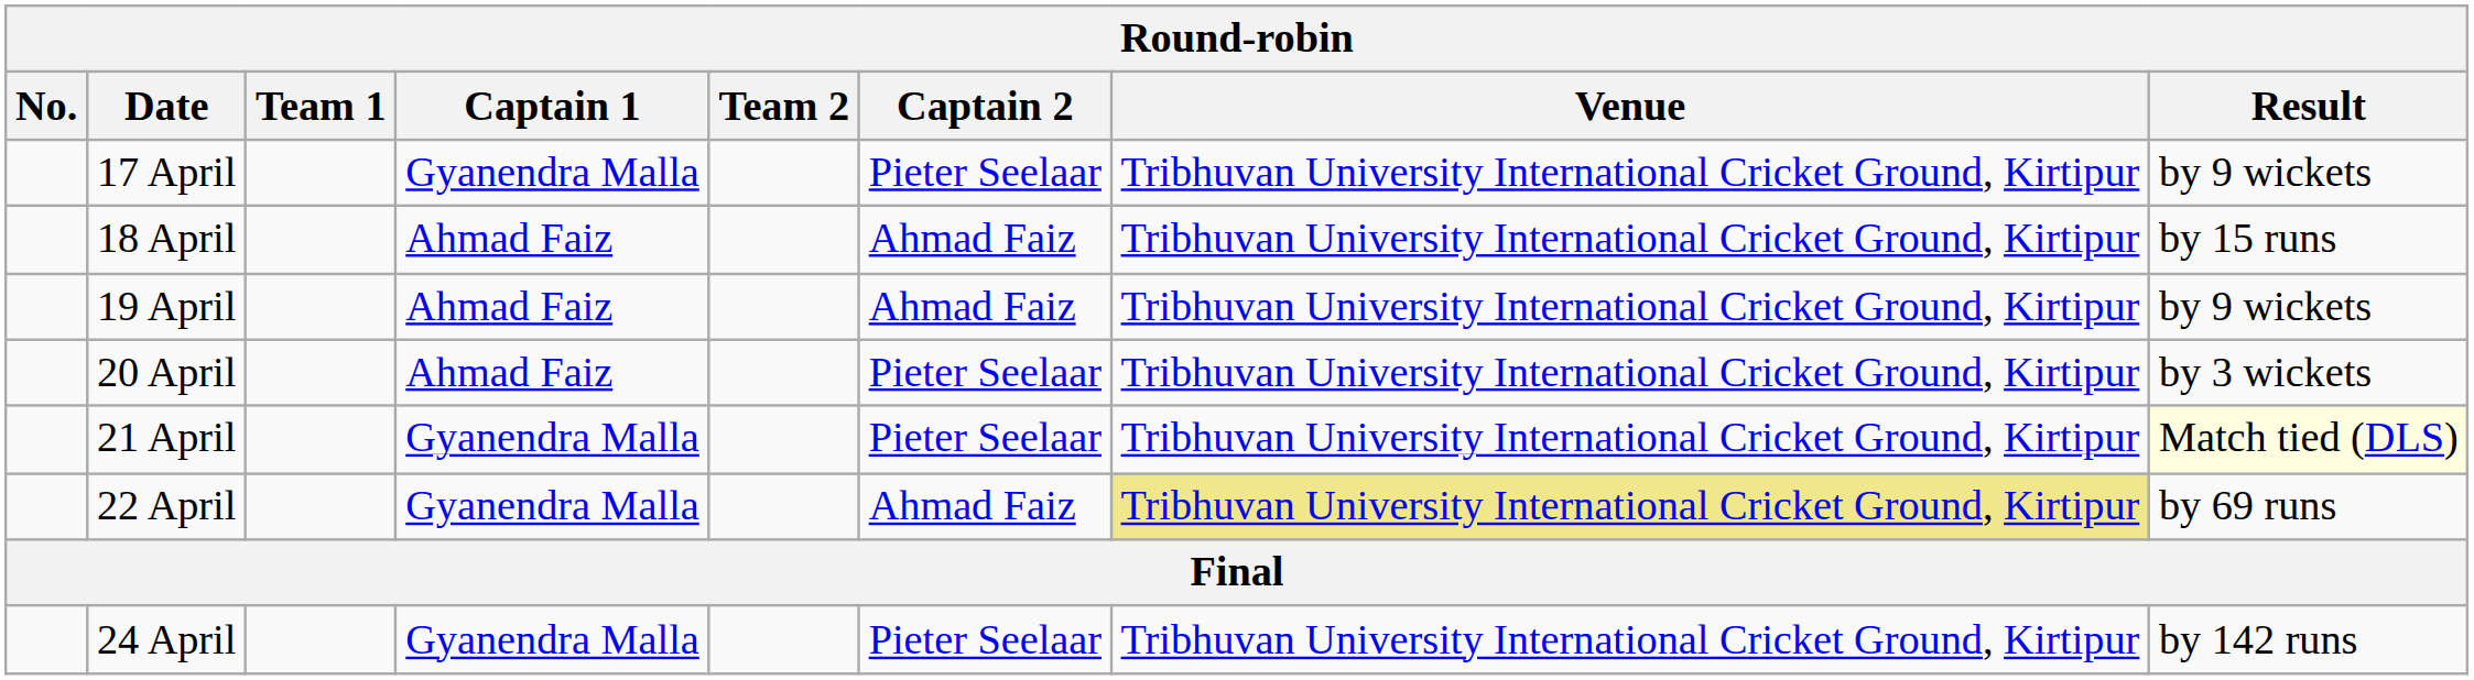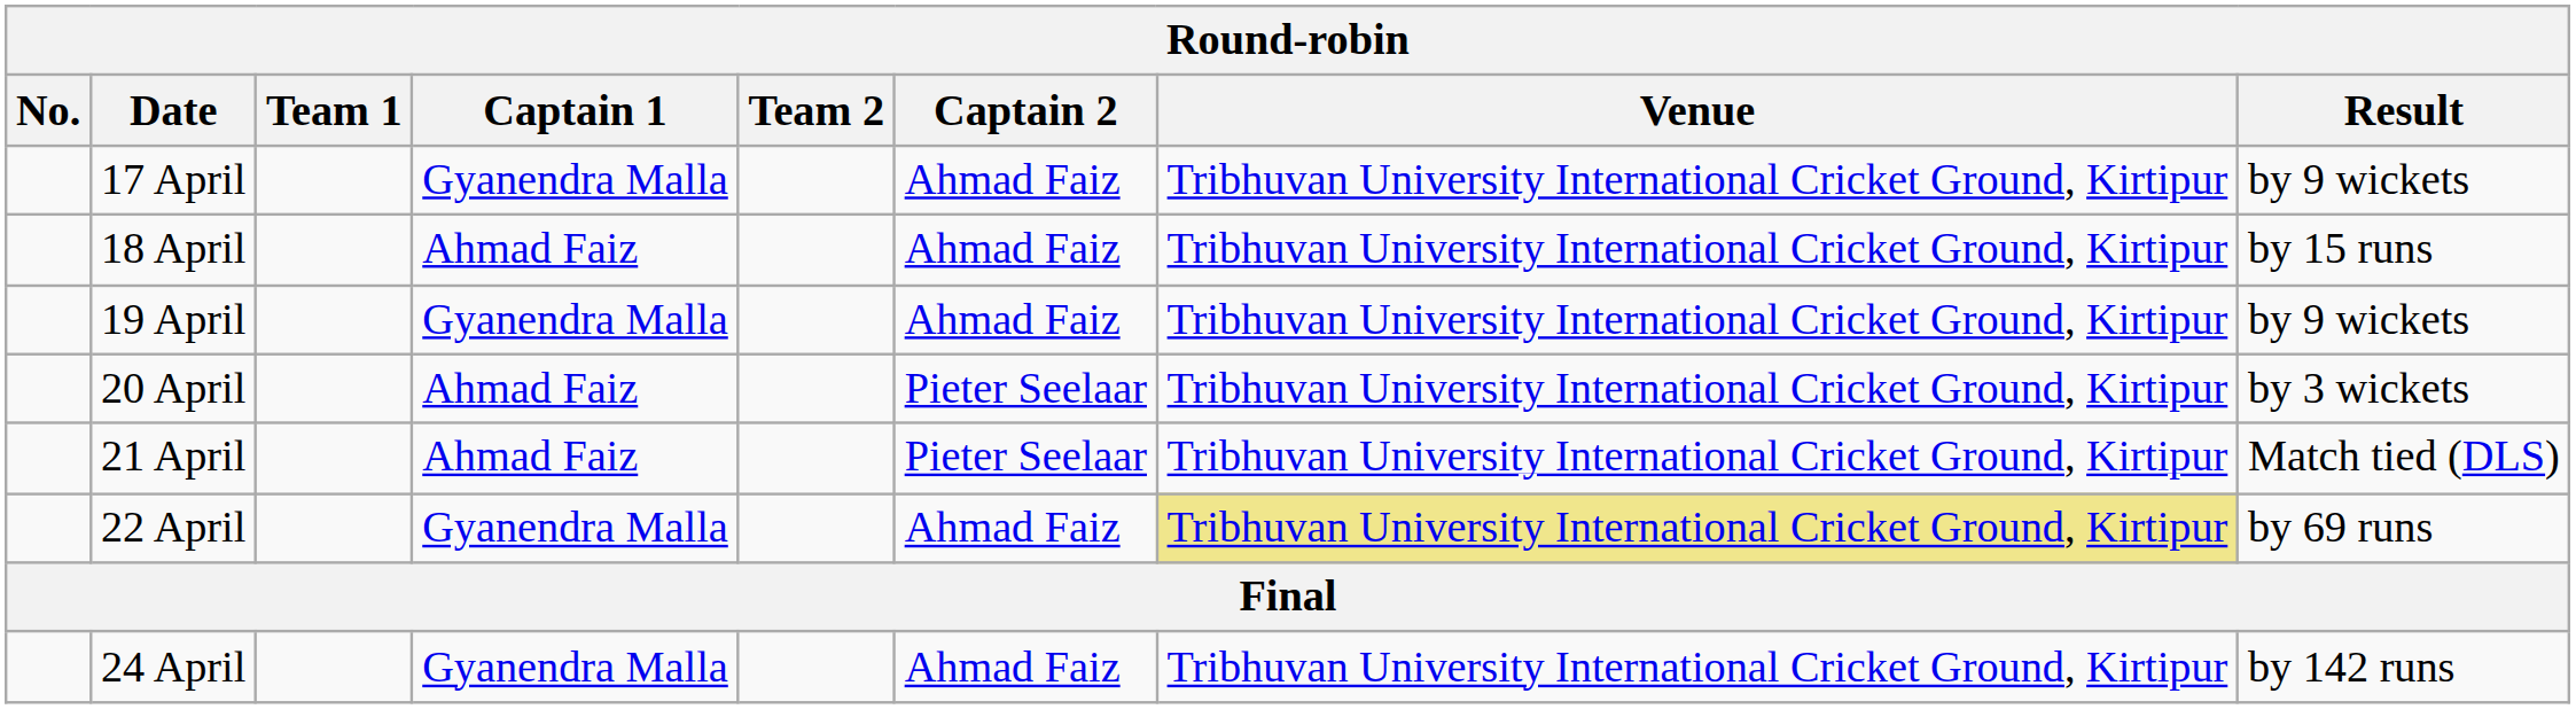 <table class="wikitable">
 <tr>
 <th colspan="9">Round-robin</th>
 </tr>
 <tr>
 <th>No.</th>
 <th>Date</th>
 <th>Team 1</th>
 <th>Captain 1</th>
 <th>Team 2</th>
 <th>Captain 2</th>
 <th>Venue</th>
 <th>Result</th>
 </tr>
 <tr>
 <td></td>
 <td>17 April</td>
 <td></td>
 <td><a href='#'>Gyanendra Malla</a></td>
 <td></td>
-<td><a href='#'>Pieter Seelaar</a></td>
+<td><a href='#'>Ahmad Faiz</a></td>
 <td><a href='#'>Tribhuvan University International Cricket Ground</a>, <a href='#'>Kirtipur</a></td>
 <td> by 9 wickets</td>
 </tr>
 <tr>
 <td></td>
 <td>18 April</td>
 <td></td>
 <td><a href='#'>Ahmad Faiz</a></td>
 <td></td>
 <td><a href='#'>Ahmad Faiz</a></td>
 <td><a href='#'>Tribhuvan University International Cricket Ground</a>, <a href='#'>Kirtipur</a></td>
 <td> by 15 runs</td>
 </tr>
 <tr>
 <td></td>
 <td>19 April</td>
 <td></td>
-<td><a href='#'>Ahmad Faiz</a></td>
+<td><a href='#'>Gyanendra Malla</a></td>
 <td></td>
 <td><a href='#'>Ahmad Faiz</a></td>
 <td><a href='#'>Tribhuvan University International Cricket Ground</a>, <a href='#'>Kirtipur</a></td>
 <td> by 9 wickets</td>
 </tr>
 <tr>
 <td></td>
 <td>20 April</td>
 <td></td>
 <td><a href='#'>Ahmad Faiz</a></td>
 <td></td>
 <td><a href='#'>Pieter Seelaar</a></td>
 <td><a href='#'>Tribhuvan University International Cricket Ground</a>, <a href='#'>Kirtipur</a></td>
 <td> by 3 wickets</td>
 </tr>
 <tr>
 <td></td>
 <td>21 April</td>
 <td></td>
-<td><a href='#'>Gyanendra Malla</a></td>
+<td><a href='#'>Ahmad Faiz</a></td>
 <td></td>
 <td><a href='#'>Pieter Seelaar</a></td>
 <td><a href='#'>Tribhuvan University International Cricket Ground</a>, <a href='#'>Kirtipur</a></td>
-<td style="background: lightyellow;">Match tied (<a href='#'>DLS</a>)</td>
+<td>Match tied (<a href='#'>DLS</a>)</td>
 </tr>
 <tr>
 <td></td>
 <td>22 April</td>
 <td></td>
 <td><a href='#'>Gyanendra Malla</a></td>
 <td></td>
 <td><a href='#'>Ahmad Faiz</a></td>
 <td style="background: khaki;"><a href='#'>Tribhuvan University International Cricket Ground</a>, <a href='#'>Kirtipur</a></td>
 <td> by 69 runs</td>
 </tr>
 <tr>
 <th colspan="8">Final</th>
 </tr>
 <tr>
 <td></td>
 <td>24 April</td>
 <td></td>
 <td><a href='#'>Gyanendra Malla</a></td>
 <td></td>
-<td><a href='#'>Pieter Seelaar</a></td>
+<td><a href='#'>Ahmad Faiz</a></td>
 <td><a href='#'>Tribhuvan University International Cricket Ground</a>, <a href='#'>Kirtipur</a></td>
 <td> by 142 runs</td>
 </tr>
 </table>
